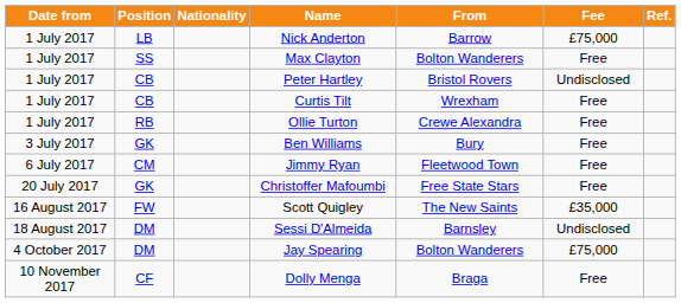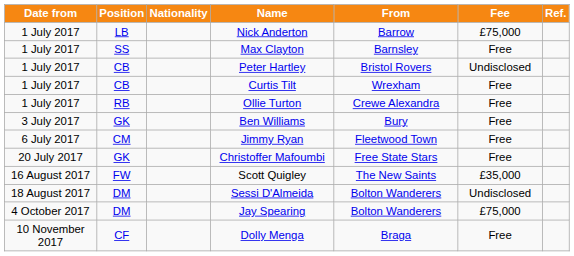 <table class="wikitable" style="text-align:center; font-size:90%; ">
 <tr>
 <th style="background:#F68712; color:white; width:110px;">Date from</th>
 <th style="background:#F68712; color:white; width:50px;">Position</th>
 <th style="background:#F68712; color:white; width:50px;">Nationality</th>
 <th style="background:#F68712; color:white; width:150px;">Name</th>
 <th style="background:#F68712; color:white; width:150px;">From</th>
 <th style="background:#F68712; color:white; width:100px;">Fee</th>
 <th style="background:#F68712; color:white; width:25px;">Ref.</th>
 </tr>
 <tr>
 <td>1 July 2017</td>
 <td><a href='#'>LB</a></td>
 <td></td>
 <td><a href='#'>Nick Anderton</a></td>
 <td><a href='#'>Barrow</a></td>
 <td>£75,000</td>
 <td></td>
 </tr>
 <tr>
 <td>1 July 2017</td>
 <td><a href='#'>SS</a></td>
 <td></td>
 <td><a href='#'>Max Clayton</a></td>
-<td><a href='#'>Bolton Wanderers</a></td>
+<td><a href='#'>Barnsley</a></td>
 <td>Free</td>
 <td></td>
 </tr>
 <tr>
 <td>1 July 2017</td>
 <td><a href='#'>CB</a></td>
 <td></td>
 <td><a href='#'>Peter Hartley</a></td>
 <td><a href='#'>Bristol Rovers</a></td>
 <td>Undisclosed</td>
 <td></td>
 </tr>
 <tr>
 <td>1 July 2017</td>
 <td><a href='#'>CB</a></td>
 <td></td>
 <td><a href='#'>Curtis Tilt</a></td>
 <td><a href='#'>Wrexham</a></td>
 <td>Free</td>
 <td></td>
 </tr>
 <tr>
 <td>1 July 2017</td>
 <td><a href='#'>RB</a></td>
 <td></td>
 <td><a href='#'>Ollie Turton</a></td>
 <td><a href='#'>Crewe Alexandra</a></td>
 <td>Free</td>
 <td></td>
 </tr>
 <tr>
 <td>3 July 2017</td>
 <td><a href='#'>GK</a></td>
 <td></td>
 <td><a href='#'>Ben Williams</a></td>
 <td><a href='#'>Bury</a></td>
 <td>Free</td>
 <td></td>
 </tr>
 <tr>
 <td>6 July 2017</td>
 <td><a href='#'>CM</a></td>
 <td></td>
 <td><a href='#'>Jimmy Ryan</a></td>
 <td><a href='#'>Fleetwood Town</a></td>
 <td>Free</td>
 <td></td>
 </tr>
 <tr>
 <td>20 July 2017</td>
 <td><a href='#'>GK</a></td>
 <td></td>
 <td><a href='#'>Christoffer Mafoumbi</a></td>
 <td><a href='#'>Free State Stars</a></td>
 <td>Free</td>
 <td></td>
 </tr>
 <tr>
 <td>16 August 2017</td>
 <td><a href='#'>FW</a></td>
 <td></td>
 <td>Scott Quigley</td>
 <td><a href='#'>The New Saints</a></td>
 <td>£35,000</td>
 <td></td>
 </tr>
 <tr>
 <td>18 August 2017</td>
 <td><a href='#'>DM</a></td>
 <td></td>
 <td><a href='#'>Sessi D'Almeida</a></td>
-<td><a href='#'>Barnsley</a></td>
+<td><a href='#'>Bolton Wanderers</a></td>
 <td>Undisclosed</td>
 <td></td>
 </tr>
 <tr>
 <td>4 October 2017</td>
 <td><a href='#'>DM</a></td>
 <td></td>
 <td><a href='#'>Jay Spearing</a></td>
 <td><a href='#'>Bolton Wanderers</a></td>
 <td>£75,000</td>
 <td></td>
 </tr>
 <tr>
 <td>10 November 2017</td>
 <td><a href='#'>CF</a></td>
 <td></td>
 <td><a href='#'>Dolly Menga</a></td>
 <td><a href='#'>Braga</a></td>
 <td>Free</td>
 <td></td>
 </tr>
 </table>
